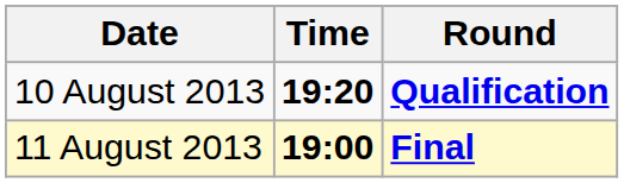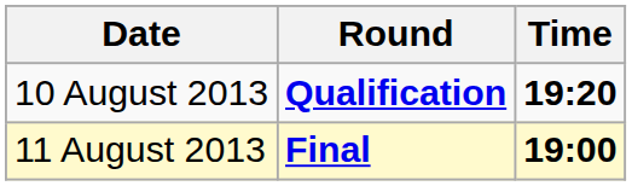 <table class="wikitable">
 <tr>
 <th>Date</th>
+<th>Round</th>
 <th>Time</th>
-<th>Round</th>
 </tr>
 <tr>
 <td>10 August 2013</td>
+<td><strong><a href='#'>Qualification</a></strong></td>
 <td><strong>19:20</strong></td>
-<td><strong><a href='#'>Qualification</a></strong></td>
 </tr>
 <tr style=background:lemonchiffon>
 <td>11 August 2013</td>
+<td><strong><a href='#'>Final</a></strong></td>
 <td><strong>19:00</strong></td>
-<td><strong><a href='#'>Final</a></strong></td>
 </tr>
 </table>
